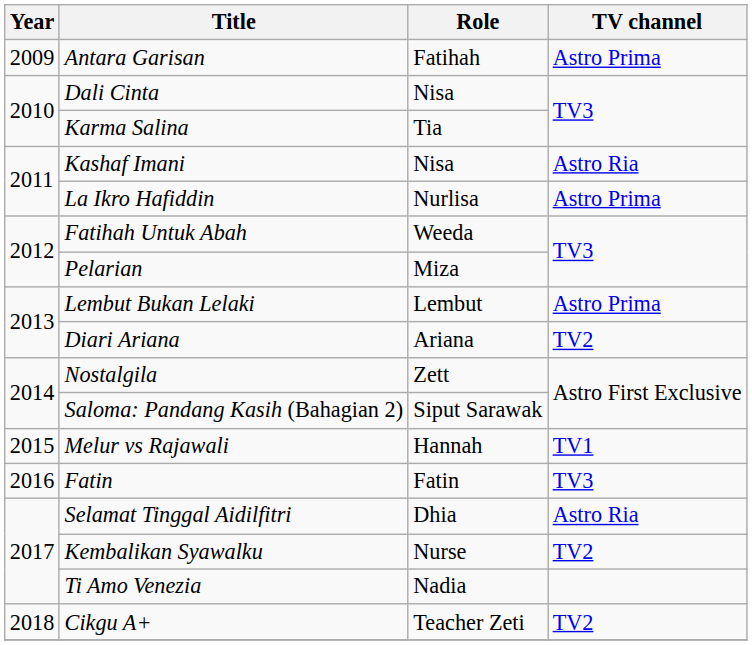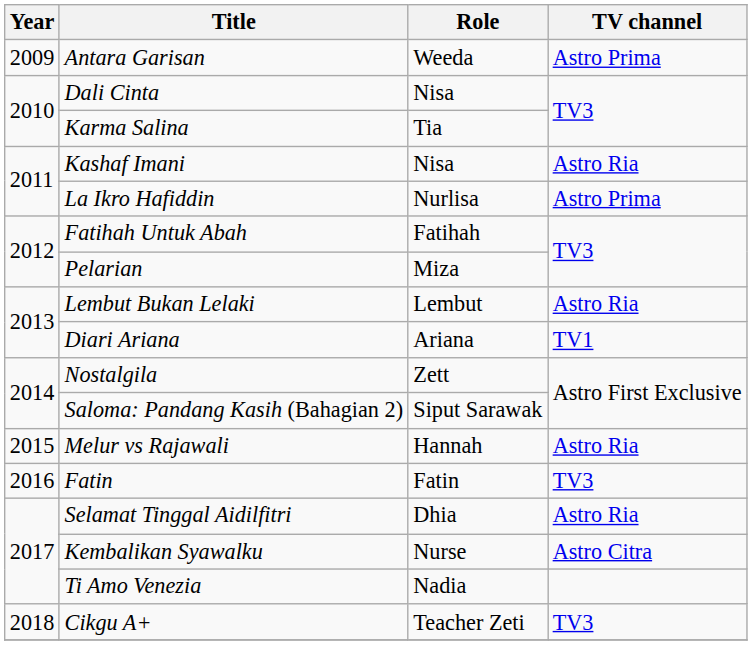 <table class="wikitable">
 <tr>
 <th>Year</th>
 <th>Title</th>
 <th>Role</th>
 <th>TV channel</th>
 </tr>
 <tr>
 <td>2009</td>
 <td><em>Antara Garisan</em></td>
-<td>Fatihah</td>
+<td>Weeda</td>
 <td><a href='#'>Astro Prima</a></td>
 </tr>
 <tr>
 <td rowspan="2">2010</td>
 <td><em>Dali Cinta</em></td>
 <td>Nisa</td>
 <td rowspan="2"><a href='#'>TV3</a></td>
 </tr>
 <tr>
 <td><em>Karma Salina</em></td>
 <td>Tia</td>
 </tr>
 <tr>
 <td rowspan="2">2011</td>
 <td><em>Kashaf Imani</em></td>
 <td>Nisa</td>
 <td><a href='#'>Astro Ria</a></td>
 </tr>
 <tr>
 <td><em>La Ikro Hafiddin</em></td>
 <td>Nurlisa</td>
 <td><a href='#'>Astro Prima</a></td>
 </tr>
 <tr>
 <td rowspan="2">2012</td>
 <td><em>Fatihah Untuk Abah</em></td>
-<td>Weeda</td>
+<td>Fatihah</td>
 <td rowspan="2"><a href='#'>TV3</a></td>
 </tr>
 <tr>
 <td><em>Pelarian</em></td>
 <td>Miza</td>
 </tr>
 <tr>
 <td rowspan="2">2013</td>
 <td><em>Lembut Bukan Lelaki</em></td>
 <td>Lembut</td>
-<td><a href='#'>Astro Prima</a></td>
+<td><a href='#'>Astro Ria</a></td>
 </tr>
 <tr>
 <td><em>Diari Ariana</em></td>
 <td>Ariana</td>
-<td><a href='#'>TV2</a></td>
+<td><a href='#'>TV1</a></td>
 </tr>
 <tr>
 <td rowspan="2">2014</td>
 <td><em>Nostalgila</em></td>
 <td>Zett</td>
 <td rowspan="2">Astro First Exclusive</td>
 </tr>
 <tr>
 <td><em>Saloma: Pandang Kasih</em> (Bahagian 2)</td>
 <td>Siput Sarawak</td>
 </tr>
 <tr>
 <td>2015</td>
 <td><em>Melur vs Rajawali</em></td>
 <td>Hannah</td>
-<td><a href='#'>TV1</a></td>
+<td><a href='#'>Astro Ria</a></td>
 </tr>
 <tr>
 <td>2016</td>
 <td><em>Fatin</em></td>
 <td>Fatin</td>
 <td><a href='#'>TV3</a></td>
 </tr>
 <tr>
 <td rowspan="3">2017</td>
 <td><em>Selamat Tinggal Aidilfitri</em></td>
 <td>Dhia</td>
 <td><a href='#'>Astro Ria</a></td>
 </tr>
 <tr>
 <td><em>Kembalikan Syawalku</em></td>
 <td>Nurse</td>
-<td><a href='#'>TV2</a></td>
+<td><a href='#'>Astro Citra</a></td>
 </tr>
 <tr>
 <td><em>Ti Amo Venezia</em></td>
 <td>Nadia</td>
 <td></td>
 </tr>
 <tr>
 <td>2018</td>
 <td><em>Cikgu A+</em></td>
 <td>Teacher Zeti</td>
-<td><a href='#'>TV2</a></td>
+<td><a href='#'>TV3</a></td>
 </tr>
 <tr>
 </tr>
 </table>
